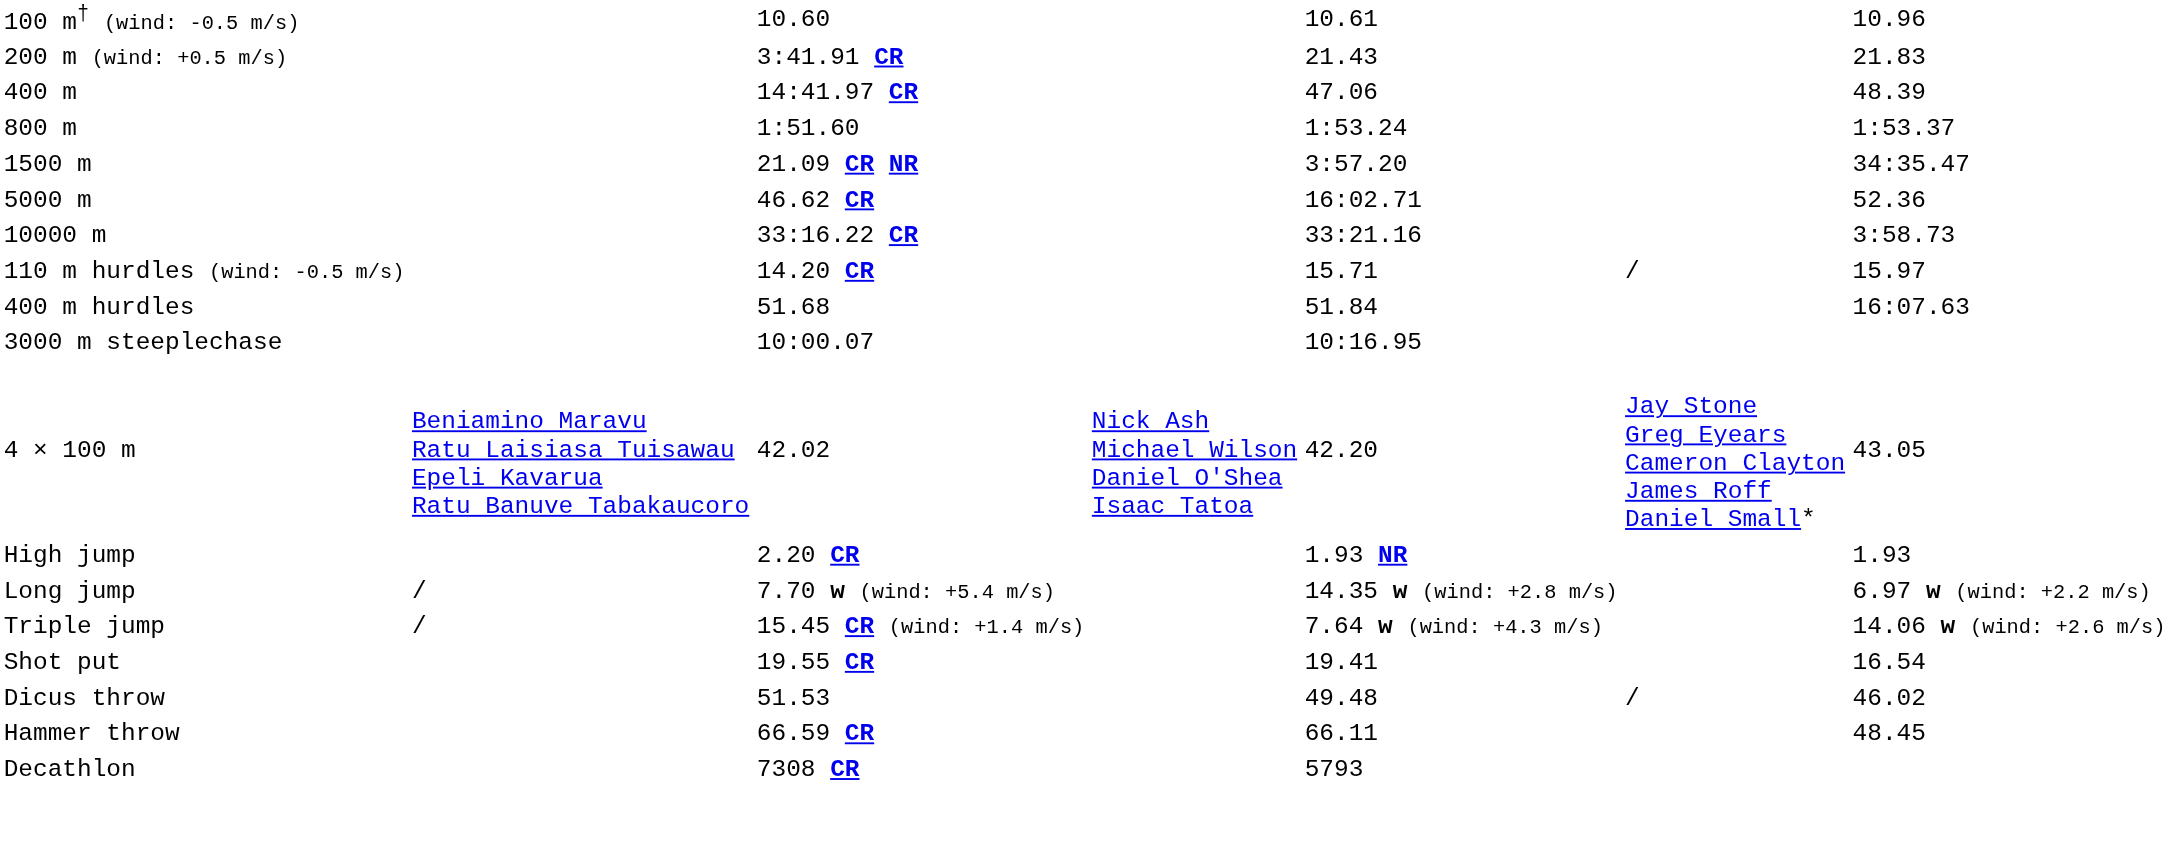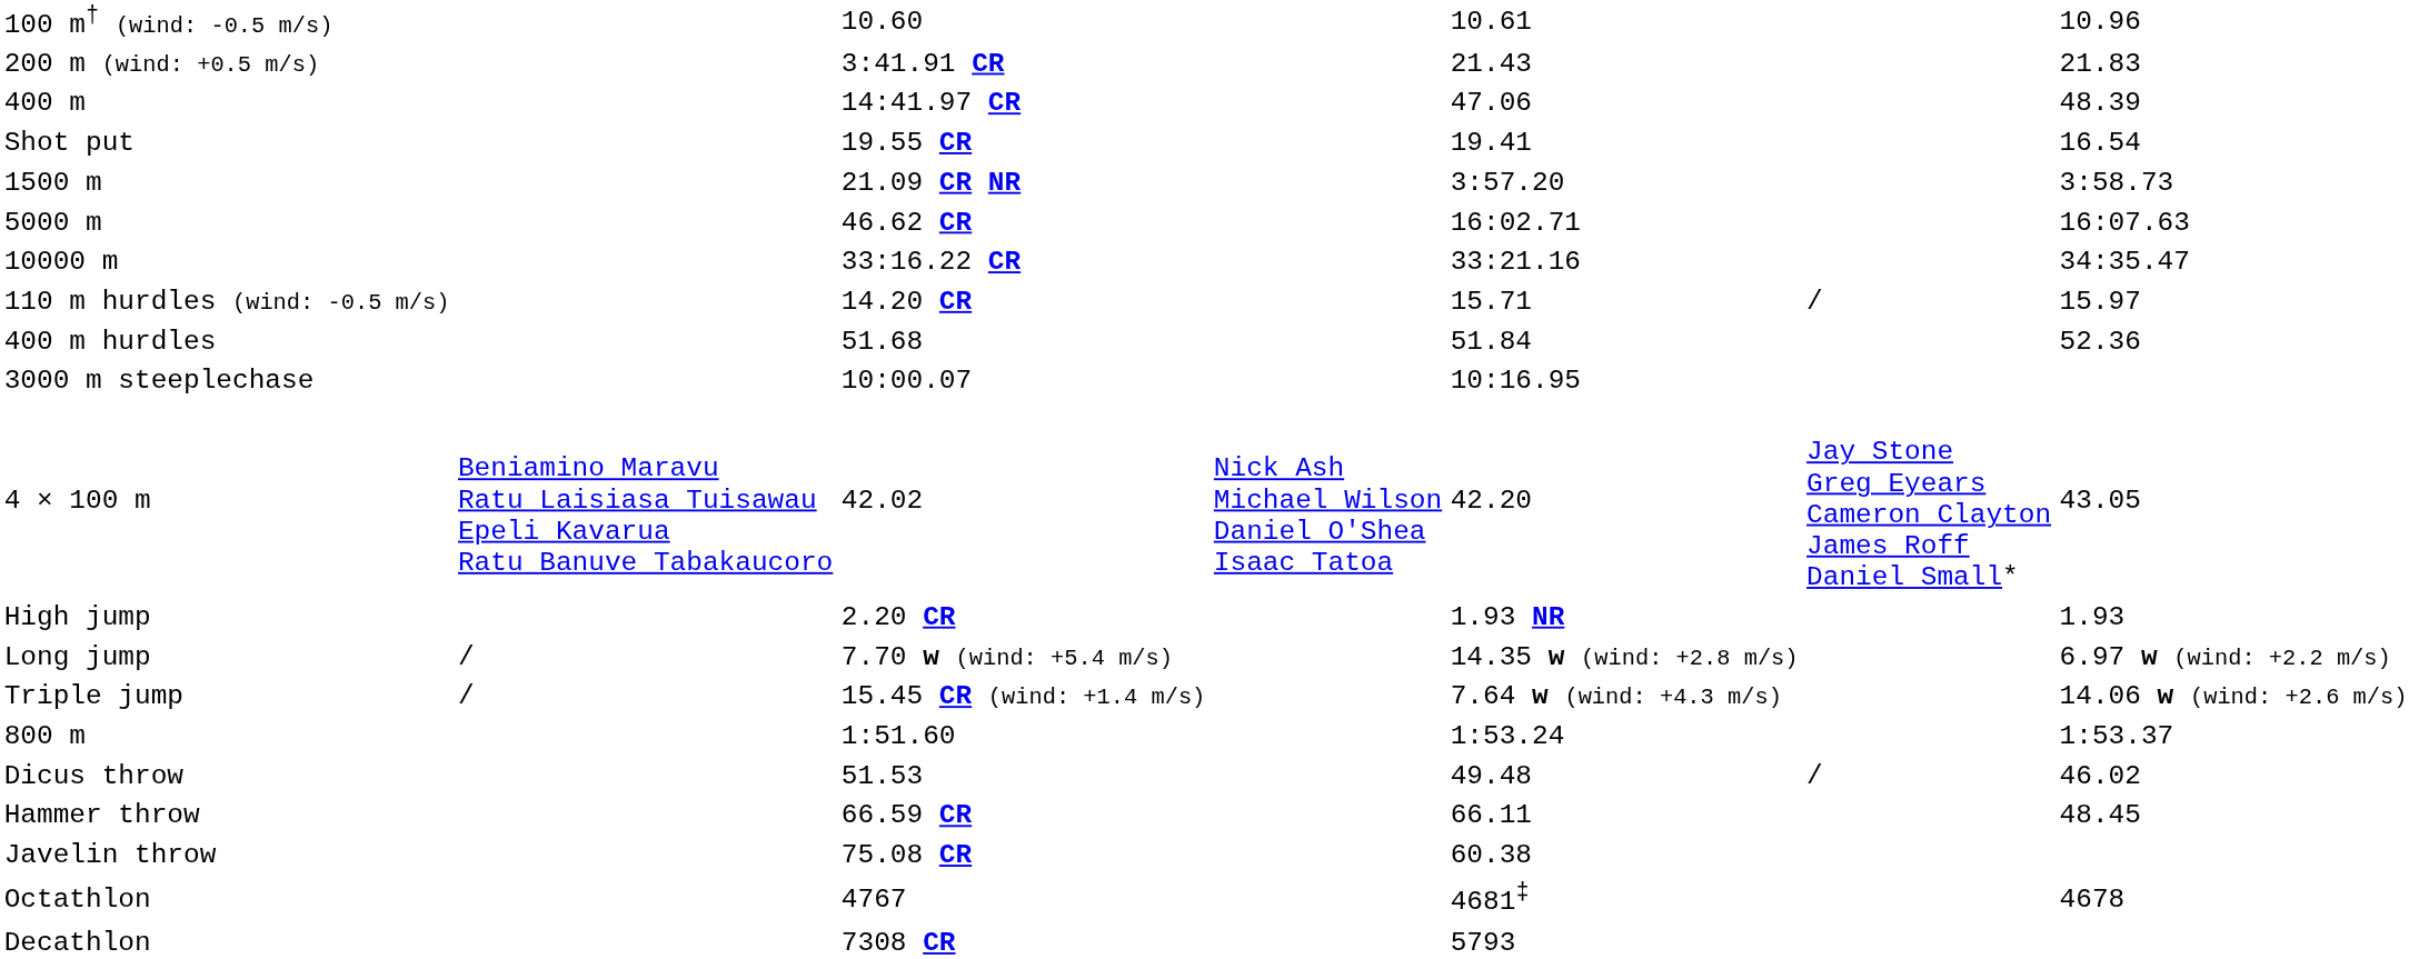 <table>
 <tr>
 <td>100 m<sup>†</sup> <small>(wind: -0.5 m/s)</small></td>
 <td></td>
 <td>10.60</td>
 <td></td>
 <td>10.61</td>
 <td></td>
 <td>10.96</td>
 </tr>
 <tr>
 <td>200 m <small>(wind: +0.5 m/s)</small></td>
 <td></td>
 <td>3:41.91 <strong><a href='#'>CR</a></strong></td>
 <td></td>
 <td>21.43</td>
 <td></td>
 <td>21.83</td>
 </tr>
 <tr>
 <td>400 m</td>
 <td></td>
 <td>14:41.97 <strong><a href='#'>CR</a></strong></td>
 <td></td>
 <td>47.06</td>
 <td></td>
 <td>48.39</td>
 </tr>
 <tr>
-<td>800 m</td>
+<td>Shot put</td>
 <td></td>
-<td>1:51.60</td>
+<td>19.55 <strong><a href='#'>CR</a></strong></td>
 <td></td>
-<td>1:53.24</td>
+<td>19.41</td>
 <td></td>
-<td>1:53.37</td>
+<td>16.54</td>
 </tr>
 <tr>
 <td>1500 m</td>
 <td></td>
 <td>21.09 <strong><a href='#'>CR</a></strong> <strong><a href='#'>NR</a></strong></td>
 <td></td>
 <td>3:57.20</td>
 <td></td>
-<td>34:35.47</td>
+<td>3:58.73</td>
 </tr>
 <tr>
 <td>5000 m</td>
 <td></td>
 <td>46.62 <strong><a href='#'>CR</a></strong></td>
 <td></td>
 <td>16:02.71</td>
 <td></td>
-<td>52.36</td>
+<td>16:07.63</td>
 </tr>
 <tr>
 <td>10000 m</td>
 <td></td>
 <td>33:16.22 <strong><a href='#'>CR</a></strong></td>
 <td></td>
 <td>33:21.16</td>
 <td></td>
-<td>3:58.73</td>
+<td>34:35.47</td>
 </tr>
 <tr>
 <td>110 m hurdles <small>(wind: -0.5 m/s)</small></td>
 <td></td>
 <td>14.20 <strong><a href='#'>CR</a></strong></td>
 <td></td>
 <td>15.71</td>
 <td>/</td>
 <td>15.97</td>
 </tr>
 <tr>
 <td>400 m hurdles</td>
 <td></td>
 <td>51.68</td>
 <td></td>
 <td>51.84</td>
 <td></td>
-<td>16:07.63</td>
+<td>52.36</td>
 </tr>
 <tr>
 <td>3000 m steeplechase</td>
 <td></td>
 <td>10:00.07</td>
 <td></td>
 <td>10:16.95</td>
 <td></td>
 <td></td>
 </tr>
 <tr>
 <td>4 × 100 m</td>
 <td><br><a href='#'>Beniamino Maravu</a><br><a href='#'>Ratu Laisiasa Tuisawau</a><br><a href='#'>Epeli Kavarua</a><br><a href='#'>Ratu Banuve Tabakaucoro</a></td>
 <td>42.02</td>
 <td><br><a href='#'>Nick Ash</a><br><a href='#'>Michael Wilson</a><br><a href='#'>Daniel O'Shea</a><br><a href='#'>Isaac Tatoa</a></td>
 <td>42.20</td>
 <td><br><a href='#'>Jay Stone</a><br><a href='#'>Greg Eyears</a><br><a href='#'>Cameron Clayton</a><br><a href='#'>James Roff</a><br><a href='#'>Daniel Small</a>*</td>
 <td>43.05</td>
 </tr>
 <tr>
 <td>High jump</td>
 <td></td>
 <td>2.20 <strong><a href='#'>CR</a></strong></td>
 <td></td>
 <td>1.93 <strong><a href='#'>NR</a></strong></td>
 <td></td>
 <td>1.93</td>
 </tr>
 <tr>
 <td>Long jump</td>
 <td>/</td>
 <td>7.70 <strong>w</strong> <small>(wind: +5.4 m/s)</small></td>
 <td></td>
 <td>14.35 <strong>w</strong> <small>(wind: +2.8 m/s)</small></td>
 <td></td>
 <td>6.97 <strong>w</strong> <small>(wind: +2.2 m/s)</small></td>
 </tr>
 <tr>
 <td>Triple jump</td>
 <td>/</td>
 <td>15.45 <strong><a href='#'>CR</a></strong>  <small>(wind: +1.4 m/s)</small></td>
 <td></td>
 <td>7.64 <strong>w</strong> <small>(wind: +4.3 m/s)</small></td>
 <td></td>
 <td>14.06 <strong>w</strong> <small>(wind: +2.6 m/s)</small></td>
 </tr>
 <tr>
-<td>Shot put</td>
+<td>800 m</td>
 <td></td>
-<td>19.55 <strong><a href='#'>CR</a></strong></td>
+<td>1:51.60</td>
 <td></td>
-<td>19.41</td>
+<td>1:53.24</td>
 <td></td>
-<td>16.54</td>
+<td>1:53.37</td>
 </tr>
 <tr>
 <td>Dicus throw</td>
 <td></td>
 <td>51.53</td>
 <td></td>
 <td>49.48</td>
 <td>/</td>
 <td>46.02</td>
 </tr>
 <tr>
 <td>Hammer throw</td>
 <td></td>
 <td>66.59 <strong><a href='#'>CR</a></strong></td>
 <td></td>
 <td>66.11</td>
 <td></td>
 <td>48.45</td>
 </tr>
 <tr>
+<td>Javelin throw</td>
+<td></td>
+<td>75.08 <strong><a href='#'>CR</a></strong></td>
+<td></td>
+<td>60.38</td>
+<td></td>
+<td></td>
+</tr>
+<tr>
+<td>Octathlon</td>
+<td></td>
+<td>4767</td>
+<td></td>
+<td>4681<sup>‡</sup></td>
+<td></td>
+<td>4678</td>
+</tr>
+<tr>
 <td>Decathlon</td>
 <td></td>
 <td>7308 <strong><a href='#'>CR</a></strong></td>
 <td></td>
 <td>5793</td>
 <td></td>
 <td></td>
 </tr>
 </table>
